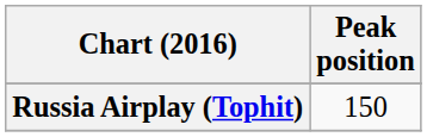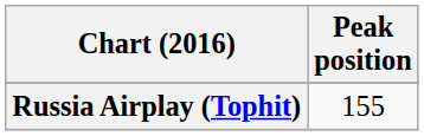 <table class="wikitable sortable plainrowheaders" style="text-align:center;">
 <tr>
 <th>Chart (2016)</th>
 <th>Peak <br> position</th>
 </tr>
 <tr>
 </tr>
 <tr>
 <th scope="row">Russia Airplay (<a href='#'>Tophit</a>)</th>
-<td>150</td>
+<td>155</td>
 </tr>
 <tr>
 </tr>
 </table>
